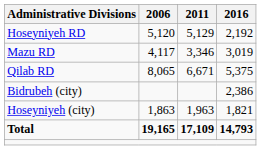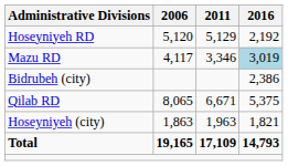 <table class="wikitable">
 <tr>
 <th>Administrative Divisions</th>
 <th>2006</th>
 <th>2011</th>
 <th>2016</th>
 </tr>
 <tr>
 <td><a href='#'>Hoseyniyeh RD</a></td>
 <td style="text-align: right;">5,120</td>
 <td style="text-align: right;">5,129</td>
 <td style="text-align: right;">2,192</td>
 </tr>
 <tr>
 <td><a href='#'>Mazu RD</a></td>
 <td style="text-align: right;">4,117</td>
 <td style="text-align: right;">3,346</td>
-<td style="text-align: right;">3,019</td>
+<td style="background: lightblue; text-align: right;">3,019</td>
+</tr>
+<tr>
+<td><a href='#'>Bidrubeh</a> (city)</td>
+<td style="text-align: right;"></td>
+<td style="text-align: right;"></td>
+<td style="text-align: right;">2,386</td>
 </tr>
 <tr>
 <td><a href='#'>Qilab RD</a></td>
 <td style="text-align: right;">8,065</td>
 <td style="text-align: right;">6,671</td>
 <td style="text-align: right;">5,375</td>
-</tr>
-<tr>
-<td><a href='#'>Bidrubeh</a> (city)</td>
-<td style="text-align: right;"></td>
-<td style="text-align: right;"></td>
-<td style="text-align: right;">2,386</td>
 </tr>
 <tr>
 <td><a href='#'>Hoseyniyeh</a> (city)</td>
 <td style="text-align: right;">1,863</td>
 <td style="text-align: right;">1,963</td>
 <td style="text-align: right;">1,821</td>
 </tr>
 <tr>
 <td><strong>Total</strong></td>
 <td style="text-align: right;"><strong>19,165</strong></td>
 <td style="text-align: right;"><strong>17,109</strong></td>
 <td style="text-align: right;"><strong>14,793</strong></td>
 </tr>
 <tr>
 <td colspan=4></td>
 </tr>
 </table>
